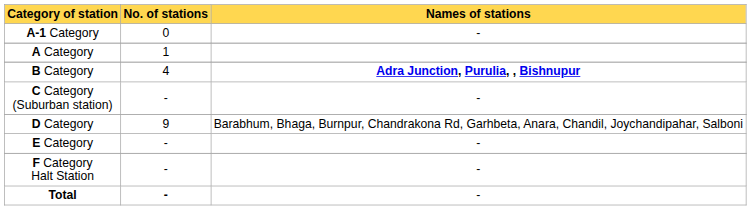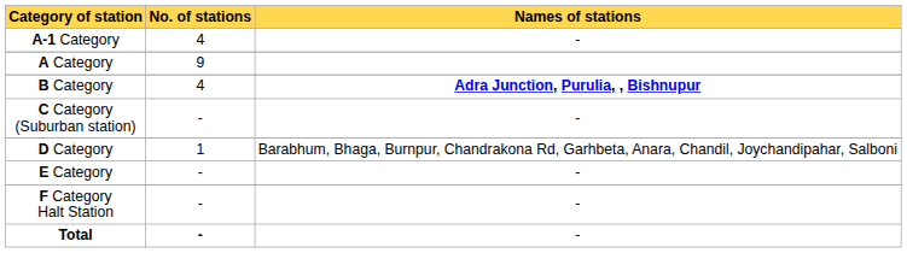 <table class="wikitable sortable" style="background:#fff;">
 <tr>
 <th style="background:#ffd750;" !>Category of station</th>
 <th style="background:#ffd750;" !>No. of stations</th>
 <th style="background:#ffd750;" !>Names of stations</th>
 </tr>
 <tr>
 <td style="text-align:center;"><strong>A-1</strong> Category</td>
-<td style="text-align:center;">0</td>
+<td style="text-align:center;">4</td>
 <td style="text-align:center;">-</td>
 </tr>
 <tr>
 </tr>
 <tr>
 <td style="text-align:center;"><strong>A</strong> Category</td>
-<td style="text-align:center;">1</td>
+<td style="text-align:center;">9</td>
 <td style="text-align:center;"></td>
 </tr>
 <tr>
 </tr>
 <tr>
 <td style="text-align:center;"><strong>B</strong> Category</td>
 <td style="text-align:center;">4</td>
 <td style="text-align:center;"><strong><a href='#'>Adra Junction</a>, <a href='#'>Purulia</a>, , <a href='#'>Bishnupur</a></strong></td>
 </tr>
 <tr>
 <td style="text-align:center;"><strong>C</strong> Category<br>(Suburban station)</td>
 <td style="text-align:center;">-</td>
 <td style="text-align:center;">-</td>
 </tr>
 <tr>
 </tr>
 <tr>
 <td style="text-align:center;"><strong>D</strong> Category</td>
-<td style="text-align:center;">9</td>
+<td style="text-align:center;">1</td>
 <td style="text-align:center;">Barabhum, Bhaga, Burnpur, Chandrakona Rd, Garhbeta, Anara, Chandil, Joychandipahar, Salboni</td>
 </tr>
 <tr>
 <td style="text-align:center;"><strong>E</strong> Category</td>
 <td style="text-align:center;">-</td>
 <td style="text-align:center;">-</td>
 </tr>
 <tr>
 </tr>
 <tr>
 <td style="text-align:center;"><strong>F</strong> Category<br>Halt Station</td>
 <td style="text-align:center;">-</td>
 <td style="text-align:center;">-</td>
 </tr>
 <tr>
 <td style="text-align:center;"><strong>Total</strong></td>
 <td style="text-align:center;"><strong>-</strong></td>
 <td style="text-align:center;">-</td>
 </tr>
 </table>
